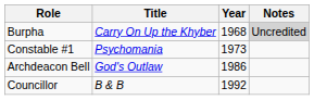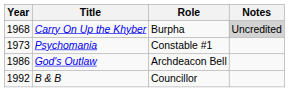 <table class="wikitable">
 <tr>
+<th>Year</th>
+<th>Title</th>
 <th>Role</th>
-<th>Title</th>
-<th>Year</th>
 <th>Notes</th>
 </tr>
 <tr>
+<td>1968</td>
+<td><em><a href='#'>Carry On Up the Khyber</a></em></td>
 <td>Burpha</td>
-<td><em><a href='#'>Carry On Up the Khyber</a></em></td>
-<td>1968</td>
 <td style="background: lightgrey;">Uncredited</td>
 </tr>
 <tr>
+<td>1973</td>
+<td><em><a href='#'>Psychomania</a></em></td>
 <td>Constable #1</td>
-<td><em><a href='#'>Psychomania</a></em></td>
-<td>1973</td>
 <td></td>
 </tr>
 <tr>
+<td>1986</td>
+<td><em><a href='#'>God's Outlaw</a></em></td>
 <td>Archdeacon Bell</td>
-<td><em><a href='#'>God's Outlaw</a></em></td>
-<td>1986</td>
 <td></td>
 </tr>
 <tr>
+<td>1992</td>
+<td><em>B & B</em></td>
 <td>Councillor</td>
-<td><em>B & B</em></td>
-<td>1992</td>
 <td></td>
 </tr>
 </table>
